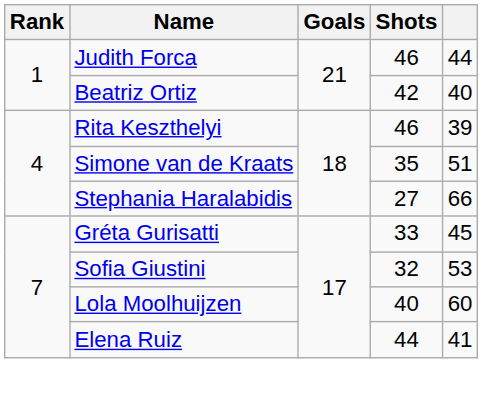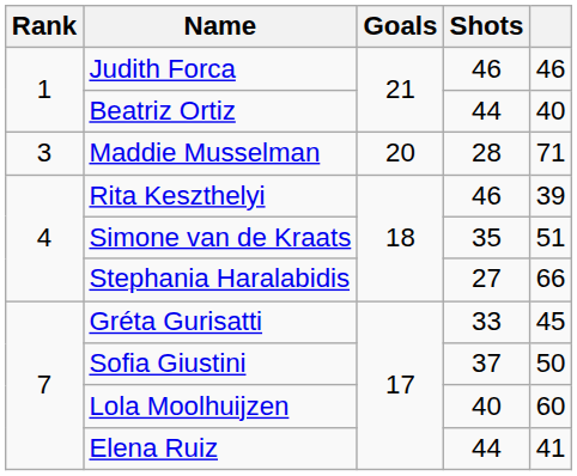 <table class="wikitable sortable" style="text-align: center;">
 <tr>
 <th>Rank</th>
 <th>Name</th>
 <th>Goals</th>
 <th>Shots</th>
 <th></th>
 </tr>
 <tr>
 <td rowspan=2>1</td>
 <td align="left"> <a href='#'>Judith Forca</a></td>
 <td rowspan=2>21</td>
 <td>46</td>
-<td>44</td>
+<td>46</td>
 </tr>
 <tr>
 <td align="left"> <a href='#'>Beatriz Ortiz</a></td>
-<td>42</td>
+<td>44</td>
 <td>40</td>
+</tr>
+<tr>
+<td>3</td>
+<td align="left"> <a href='#'>Maddie Musselman</a></td>
+<td>20</td>
+<td>28</td>
+<td>71</td>
 </tr>
 <tr>
 <td rowspan=3>4</td>
 <td align="left"> <a href='#'>Rita Keszthelyi</a></td>
 <td rowspan=3>18</td>
 <td>46</td>
 <td>39</td>
 </tr>
 <tr>
 <td align="left"> <a href='#'>Simone van de Kraats</a></td>
 <td>35</td>
 <td>51</td>
 </tr>
 <tr>
 <td align="left"> <a href='#'>Stephania Haralabidis</a></td>
 <td>27</td>
 <td>66</td>
 </tr>
 <tr>
 <td rowspan=4>7</td>
 <td align="left"> <a href='#'>Gréta Gurisatti</a></td>
 <td rowspan=4>17</td>
 <td>33</td>
 <td>45</td>
 </tr>
 <tr>
 <td align="left"> <a href='#'>Sofia Giustini</a></td>
-<td>32</td>
-<td>53</td>
+<td>37</td>
+<td>50</td>
 </tr>
 <tr>
 <td align="left"> <a href='#'>Lola Moolhuijzen</a></td>
 <td>40</td>
 <td>60</td>
 </tr>
 <tr>
 <td align="left"> <a href='#'>Elena Ruiz</a></td>
 <td>44</td>
 <td>41</td>
 </tr>
 </table>
